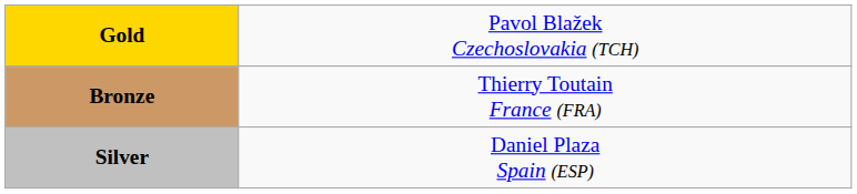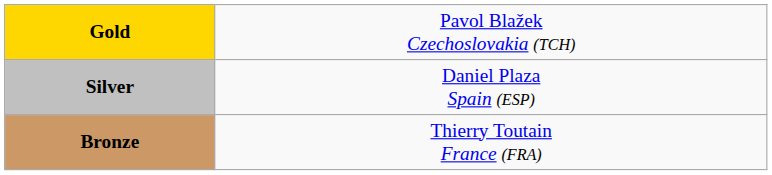 <table class="wikitable" style=" text-align:center; font-size:110%;" width="35%">
 <tr>
 <td bgcolor="gold"><strong>Gold</strong></td>
 <td> <a href='#'>Pavol Blažek</a><br><em><a href='#'>Czechoslovakia</a> <small>(TCH)</small></em></td>
 </tr>
 <tr>
+<td bgcolor="silver"><strong>Silver</strong></td>
+<td> <a href='#'>Daniel Plaza</a><br><em><a href='#'>Spain</a> <small>(ESP)</small></em></td>
+</tr>
+<tr>
 <td bgcolor="CC9966"><strong>Bronze</strong></td>
 <td> <a href='#'>Thierry Toutain</a><br><em><a href='#'>France</a> <small>(FRA)</small></em></td>
 </tr>
-<tr>
-<td bgcolor="silver"><strong>Silver</strong></td>
-<td> <a href='#'>Daniel Plaza</a><br><em><a href='#'>Spain</a> <small>(ESP)</small></em></td>
-</tr>
 </table>
